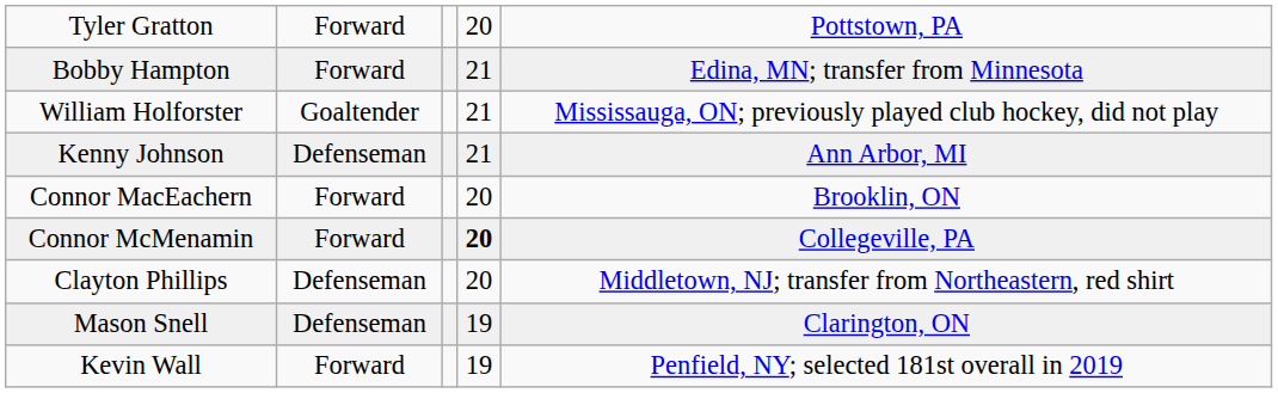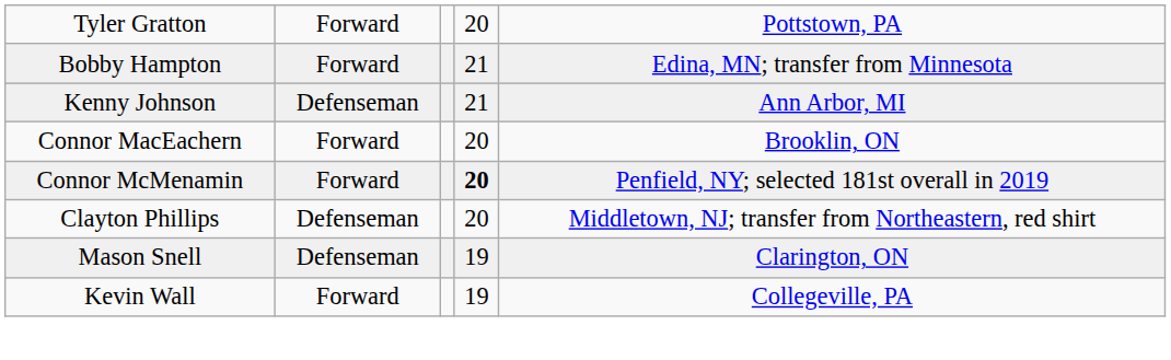 <table class="wikitable" width="60%">
 <tr align="center" bgcolor="">
 <td>Tyler Gratton</td>
 <td>Forward</td>
 <td></td>
 <td>20</td>
 <td><a href='#'>Pottstown, PA</a></td>
 </tr>
 <tr align="center" bgcolor="f0f0f0">
 <td>Bobby Hampton</td>
 <td>Forward</td>
 <td></td>
 <td>21</td>
 <td><a href='#'>Edina, MN</a>; transfer from <a href='#'>Minnesota</a></td>
-</tr>
-<tr align="center" bgcolor="">
-<td>William Holforster</td>
-<td>Goaltender</td>
-<td></td>
-<td>21</td>
-<td><a href='#'>Mississauga, ON</a>; previously played club hockey, did not play</td>
 </tr>
 <tr align="center" bgcolor="f0f0f0">
 <td>Kenny Johnson</td>
 <td>Defenseman</td>
 <td></td>
 <td>21</td>
 <td><a href='#'>Ann Arbor, MI</a></td>
 </tr>
 <tr align="center" bgcolor="">
 <td>Connor MacEachern</td>
 <td>Forward</td>
 <td></td>
 <td>20</td>
 <td><a href='#'>Brooklin, ON</a></td>
 </tr>
 <tr align="center" bgcolor="f0f0f0">
 <td>Connor McMenamin</td>
 <td>Forward</td>
 <td></td>
 <td><strong>20</strong></td>
-<td><a href='#'>Collegeville, PA</a></td>
+<td><a href='#'>Penfield, NY</a>; selected 181st overall in <a href='#'>2019</a></td>
 </tr>
 <tr align="center" bgcolor="">
 <td>Clayton Phillips</td>
 <td>Defenseman</td>
 <td></td>
 <td>20</td>
 <td><a href='#'>Middletown, NJ</a>; transfer from <a href='#'>Northeastern</a>, red shirt</td>
 </tr>
 <tr align="center" bgcolor="f0f0f0">
 <td>Mason Snell</td>
 <td>Defenseman</td>
 <td></td>
 <td>19</td>
 <td><a href='#'>Clarington, ON</a></td>
 </tr>
 <tr align="center" bgcolor="">
 <td>Kevin Wall</td>
 <td>Forward</td>
 <td></td>
 <td>19</td>
-<td><a href='#'>Penfield, NY</a>; selected 181st overall in <a href='#'>2019</a></td>
+<td><a href='#'>Collegeville, PA</a></td>
 </tr>
 </table>
